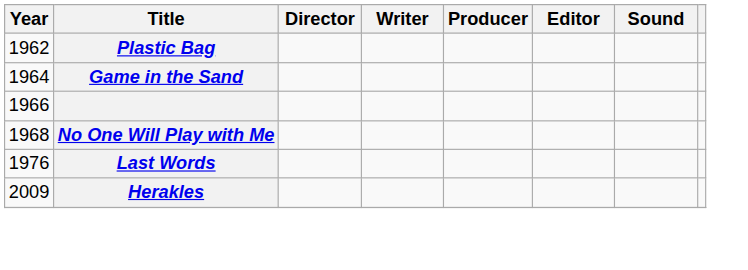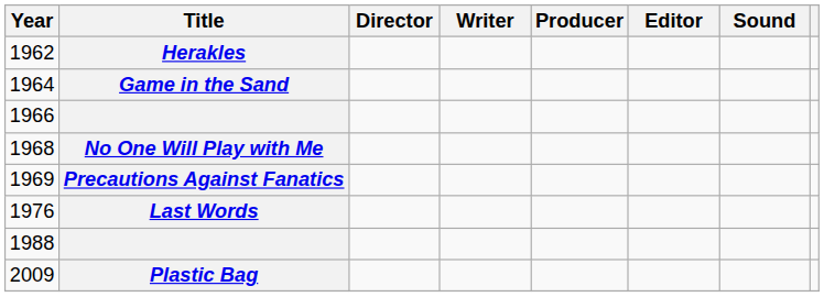 <table class="wikitable plainrowheaders">
 <tr style="background:#ccc; text-align:center;">
 <th scope="col">Year</th>
 <th scope="col">Title</th>
 <th scope="col" width=65>Director</th>
 <th scope="col" width=65>Writer</th>
 <th scope="col" width=65>Producer</th>
 <th scope="col" width=65>Editor</th>
 <th scope="col" width=65>Sound</th>
 <th scope="col"></th>
 </tr>
 <tr>
 <td>1962</td>
-<th scope=row><em><a href='#'>Plastic Bag</a></em></th>
+<th scope=row><em><a href='#'>Herakles</a></em></th>
 <td></td>
 <td></td>
 <td></td>
 <td></td>
 <td></td>
 <td style="text-align:center;"></td>
 </tr>
 <tr>
 <td>1964</td>
 <th scope=row><em><a href='#'>Game in the Sand</a></em></th>
 <td></td>
 <td></td>
 <td></td>
 <td></td>
 <td></td>
 <td style="text-align:center;"></td>
 </tr>
 <tr>
 <td>1966</td>
 <th scope=row></th>
 <td></td>
 <td></td>
 <td></td>
 <td></td>
 <td></td>
 <td style="text-align:center;"></td>
 </tr>
 <tr>
 <td>1968</td>
 <th scope=row><em><a href='#'>No One Will Play with Me</a></em></th>
 <td></td>
 <td></td>
 <td></td>
 <td></td>
 <td></td>
 <td style="text-align:center;"></td>
 </tr>
 <tr>
+<td>1969</td>
+<th scope=row><em><a href='#'>Precautions Against Fanatics</a></em></th>
+<td></td>
+<td></td>
+<td></td>
+<td></td>
+<td></td>
+<td style="text-align:center;"></td>
+</tr>
+<tr>
 <td>1976</td>
 <th scope=row><em><a href='#'>Last Words</a></em></th>
 <td></td>
 <td></td>
 <td></td>
 <td></td>
 <td></td>
 <td style="text-align:center;"></td>
 </tr>
 <tr>
+<td>1988</td>
+<th scope=row></th>
+<td></td>
+<td></td>
+<td></td>
+<td></td>
+<td></td>
+<td style="text-align:center;"></td>
+</tr>
+<tr>
 <td>2009</td>
-<th scope=row><em><a href='#'>Herakles</a></em></th>
+<th scope=row><em><a href='#'>Plastic Bag</a></em></th>
 <td></td>
 <td></td>
 <td></td>
 <td></td>
 <td></td>
 <td style="text-align:center;"></td>
 </tr>
 <tr>
 </tr>
 </table>
